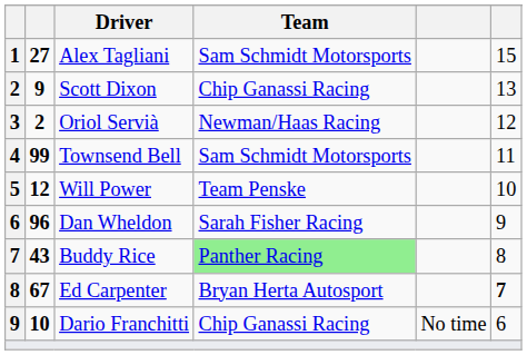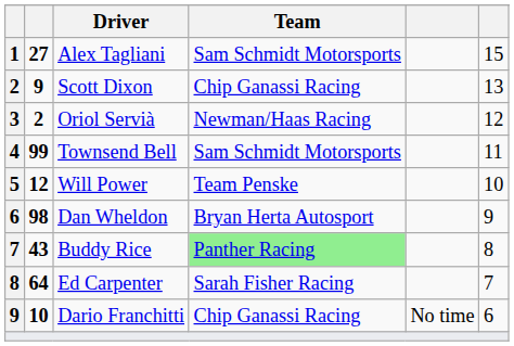 <table class="wikitable" style="font-size:95%;">
 <tr>
 </tr>
 <tr>
 </tr>
 <tr>
 <th></th>
 <th></th>
 <th>Driver</th>
 <th>Team</th>
 <th></th>
 <th></th>
 </tr>
 <tr>
 <th>1</th>
 <td style="text-align:center"><strong>27</strong></td>
 <td> <a href='#'>Alex Tagliani</a></td>
 <td><a href='#'>Sam Schmidt Motorsports</a></td>
 <td align=center></td>
 <td>15</td>
 </tr>
 <tr>
 <th>2</th>
 <td style="text-align:center"><strong>9</strong></td>
 <td> <a href='#'>Scott Dixon</a></td>
 <td><a href='#'>Chip Ganassi Racing</a></td>
 <td align=center></td>
 <td>13</td>
 </tr>
 <tr>
 <th>3</th>
 <td style="text-align:center"><strong>2</strong></td>
 <td> <a href='#'>Oriol Servià</a></td>
 <td><a href='#'>Newman/Haas Racing</a></td>
 <td align=center></td>
 <td>12</td>
 </tr>
 <tr>
 <th>4</th>
 <td style="text-align:center"><strong>99</strong></td>
 <td> <a href='#'>Townsend Bell</a></td>
 <td><a href='#'>Sam Schmidt Motorsports</a></td>
 <td align=center></td>
 <td>11</td>
 </tr>
 <tr>
 <th>5</th>
 <td style="text-align:center"><strong>12</strong></td>
 <td> <a href='#'>Will Power</a></td>
 <td><a href='#'>Team Penske</a></td>
 <td align=center></td>
 <td>10</td>
 </tr>
 <tr>
 <th>6</th>
-<td style="text-align:center"><strong>96</strong></td>
+<td style="text-align:center"><strong>98</strong></td>
 <td> <a href='#'>Dan Wheldon</a></td>
-<td><a href='#'>Sarah Fisher Racing</a></td>
+<td><a href='#'>Bryan Herta Autosport</a></td>
 <td align=center></td>
 <td>9</td>
 </tr>
 <tr>
 <th>7</th>
 <td style="text-align:center"><strong>43</strong></td>
 <td> <a href='#'>Buddy Rice</a></td>
 <td style="background: lightgreen;"><a href='#'>Panther Racing</a></td>
 <td align=center></td>
 <td>8</td>
 </tr>
 <tr>
 <th>8</th>
-<td style="text-align:center"><strong>67</strong></td>
+<td style="text-align:center"><strong>64</strong></td>
 <td> <a href='#'>Ed Carpenter</a></td>
-<td><a href='#'>Bryan Herta Autosport</a></td>
+<td><a href='#'>Sarah Fisher Racing</a></td>
 <td align=center></td>
-<td><strong>7</strong></td>
+<td>7</td>
 </tr>
 <tr>
 <th>9</th>
 <td style="text-align:center"><strong>10</strong></td>
 <td> <a href='#'>Dario Franchitti</a></td>
 <td><a href='#'>Chip Ganassi Racing</a></td>
 <td align=center>No time</td>
 <td>6</td>
 </tr>
 <tr>
 <td style="background-color:#EAECF0;text-align:center" colspan=9><strong></strong></td>
 </tr>
 </table>
